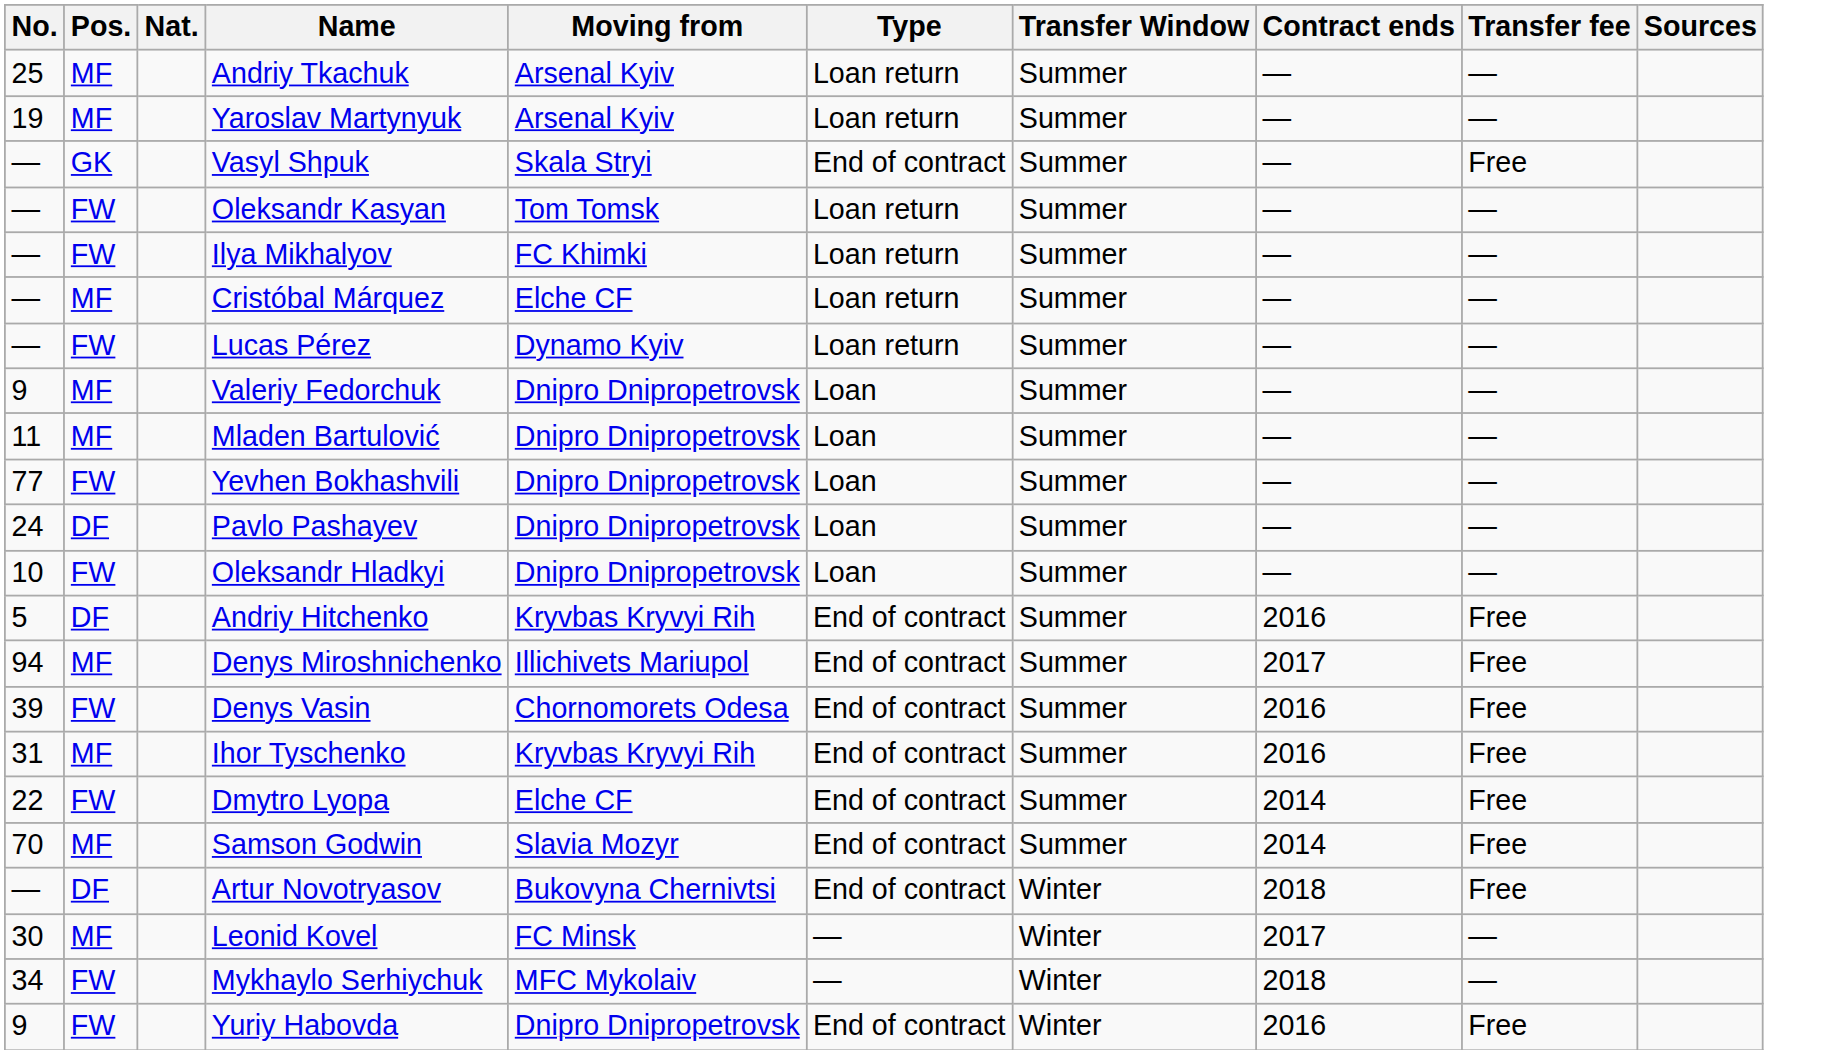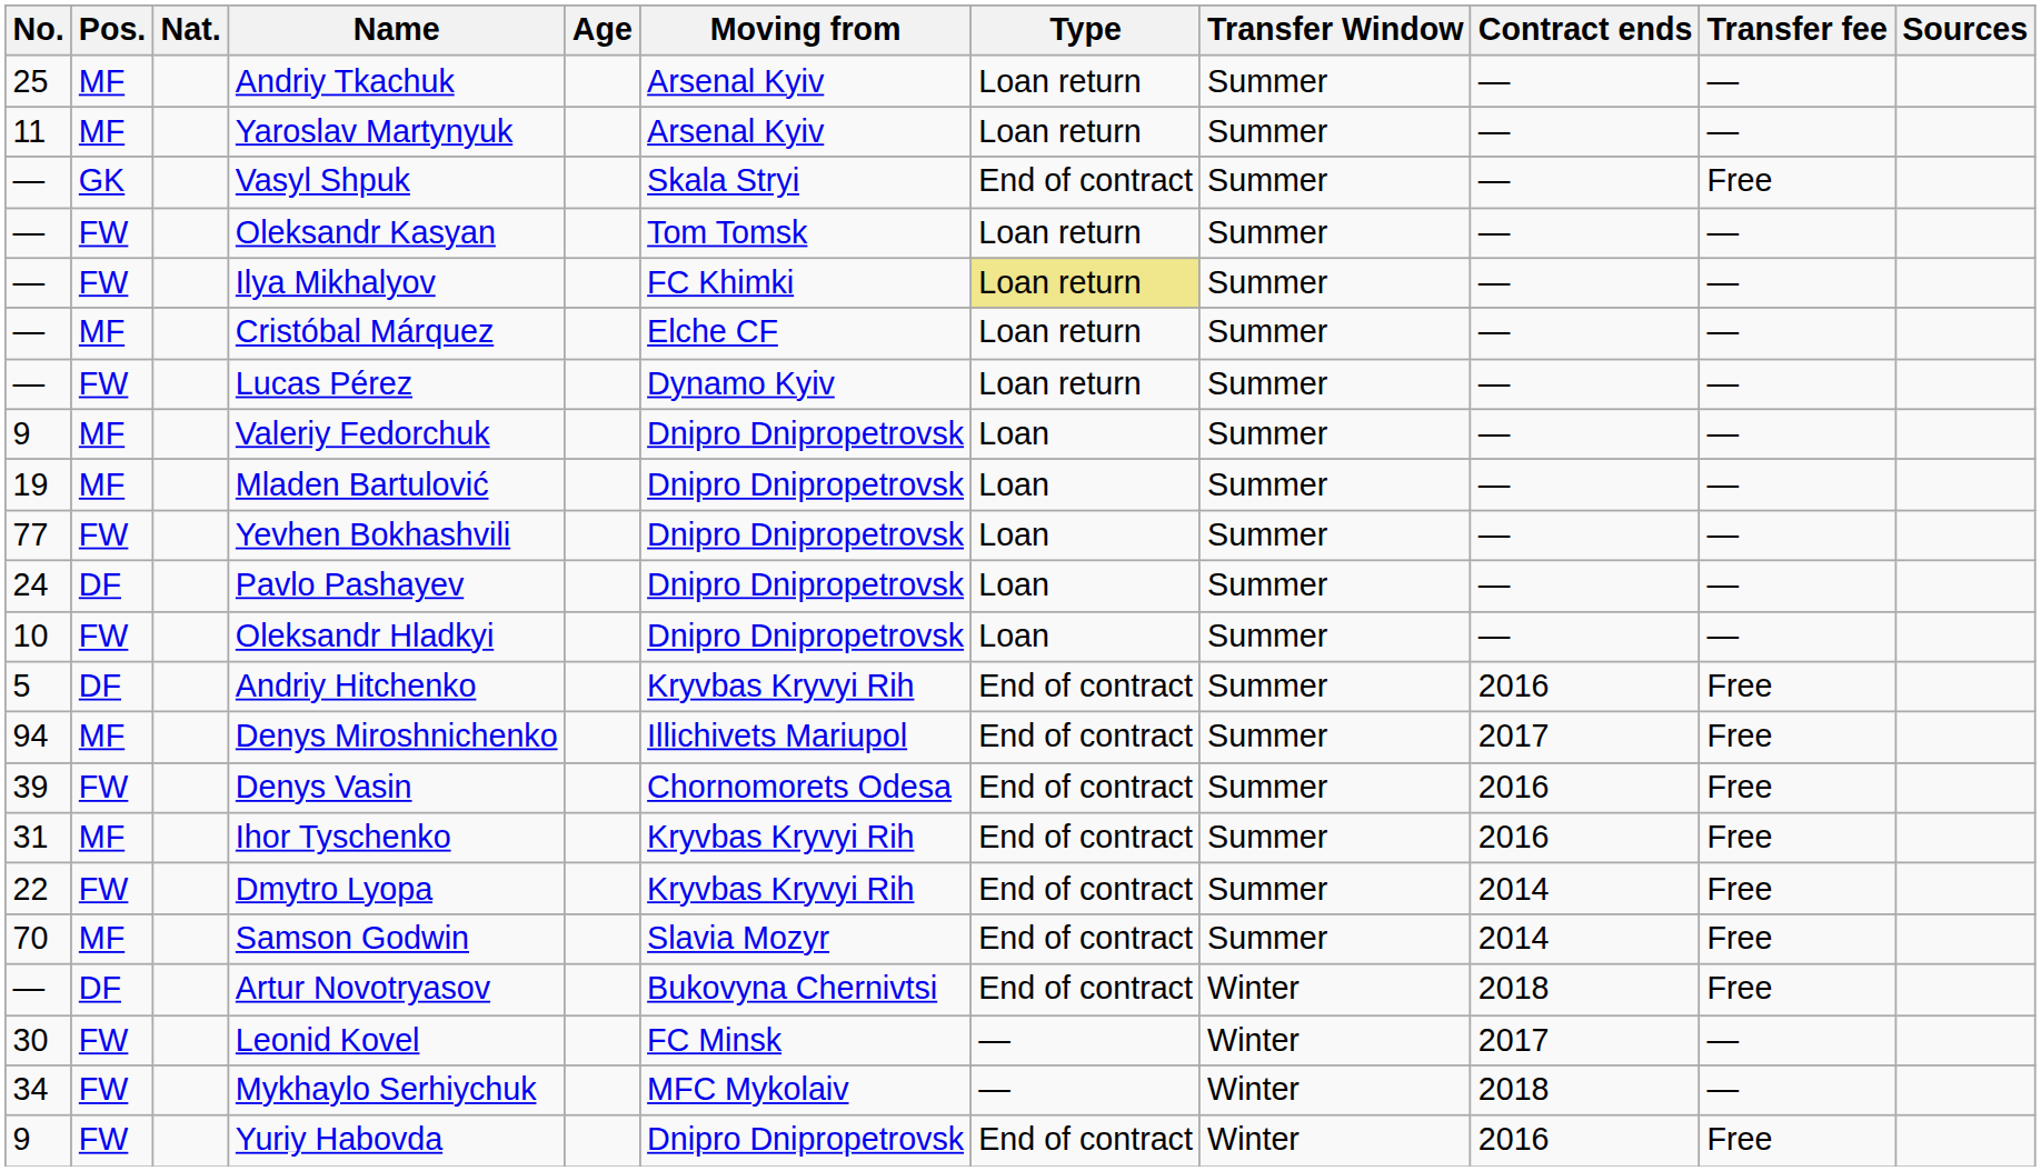 <table class="wikitable">
 <tr>
 <th>No.</th>
 <th>Pos.</th>
 <th>Nat.</th>
 <th>Name</th>
+<th>Age</th>
 <th>Moving from</th>
 <th>Type</th>
 <th>Transfer Window</th>
 <th>Contract ends</th>
 <th>Transfer fee</th>
 <th>Sources</th>
 </tr>
 <tr>
 <td>25</td>
 <td><a href='#'>MF</a></td>
 <td></td>
 <td><a href='#'>Andriy Tkachuk</a></td>
+<td></td>
 <td><a href='#'>Arsenal Kyiv</a></td>
 <td>Loan return</td>
 <td>Summer</td>
 <td>—</td>
 <td>—</td>
 <td></td>
 </tr>
 <tr>
-<td>19</td>
+<td>11</td>
 <td><a href='#'>MF</a></td>
 <td></td>
 <td><a href='#'>Yaroslav Martynyuk</a></td>
+<td></td>
 <td><a href='#'>Arsenal Kyiv</a></td>
 <td>Loan return</td>
 <td>Summer</td>
 <td>—</td>
 <td>—</td>
 <td></td>
 </tr>
 <tr>
 <td>—</td>
 <td><a href='#'>GK</a></td>
 <td></td>
 <td><a href='#'>Vasyl Shpuk</a></td>
+<td></td>
 <td><a href='#'>Skala Stryi</a></td>
 <td>End of contract</td>
 <td>Summer</td>
 <td>—</td>
 <td>Free</td>
 <td></td>
 </tr>
 <tr>
 <td>—</td>
 <td><a href='#'>FW</a></td>
 <td></td>
 <td><a href='#'>Oleksandr Kasyan</a></td>
+<td></td>
 <td> <a href='#'>Tom Tomsk</a></td>
 <td>Loan return</td>
 <td>Summer</td>
 <td>—</td>
 <td>—</td>
 <td></td>
 </tr>
 <tr>
 <td>—</td>
 <td><a href='#'>FW</a></td>
 <td></td>
 <td><a href='#'>Ilya Mikhalyov</a></td>
+<td></td>
 <td> <a href='#'>FC Khimki</a></td>
-<td>Loan return</td>
+<td style="background: khaki;">Loan return</td>
 <td>Summer</td>
 <td>—</td>
 <td>—</td>
 <td></td>
 </tr>
 <tr>
 <td>—</td>
 <td><a href='#'>MF</a></td>
 <td></td>
 <td><a href='#'>Cristóbal Márquez</a></td>
+<td></td>
 <td> <a href='#'>Elche CF</a></td>
 <td>Loan return</td>
 <td>Summer</td>
 <td>—</td>
 <td>—</td>
 <td></td>
 </tr>
 <tr>
 <td>—</td>
 <td><a href='#'>FW</a></td>
 <td></td>
 <td><a href='#'>Lucas Pérez</a></td>
+<td></td>
 <td><a href='#'>Dynamo Kyiv</a></td>
 <td>Loan return</td>
 <td>Summer</td>
 <td>—</td>
 <td>—</td>
 <td></td>
 </tr>
 <tr>
 <td>9</td>
 <td><a href='#'>MF</a></td>
 <td></td>
 <td><a href='#'>Valeriy Fedorchuk</a></td>
+<td></td>
 <td><a href='#'>Dnipro Dnipropetrovsk</a></td>
 <td>Loan</td>
 <td>Summer</td>
 <td>—</td>
 <td>—</td>
 <td></td>
 </tr>
 <tr>
-<td>11</td>
+<td>19</td>
 <td><a href='#'>MF</a></td>
 <td></td>
 <td><a href='#'>Mladen Bartulović</a></td>
+<td></td>
 <td><a href='#'>Dnipro Dnipropetrovsk</a></td>
 <td>Loan</td>
 <td>Summer</td>
 <td>—</td>
 <td>—</td>
 <td></td>
 </tr>
 <tr>
 <td>77</td>
 <td><a href='#'>FW</a></td>
 <td></td>
 <td><a href='#'>Yevhen Bokhashvili</a></td>
+<td></td>
 <td><a href='#'>Dnipro Dnipropetrovsk</a></td>
 <td>Loan</td>
 <td>Summer</td>
 <td>—</td>
 <td>—</td>
 <td></td>
 </tr>
 <tr>
 <td>24</td>
 <td><a href='#'>DF</a></td>
 <td></td>
 <td><a href='#'>Pavlo Pashayev</a></td>
+<td></td>
 <td><a href='#'>Dnipro Dnipropetrovsk</a></td>
 <td>Loan</td>
 <td>Summer</td>
 <td>—</td>
 <td>—</td>
 <td></td>
 </tr>
 <tr>
 <td>10</td>
 <td><a href='#'>FW</a></td>
 <td></td>
 <td><a href='#'>Oleksandr Hladkyi</a></td>
+<td></td>
 <td><a href='#'>Dnipro Dnipropetrovsk</a></td>
 <td>Loan</td>
 <td>Summer</td>
 <td>—</td>
 <td>—</td>
 <td></td>
 </tr>
 <tr>
 <td>5</td>
 <td><a href='#'>DF</a></td>
 <td></td>
 <td><a href='#'>Andriy Hitchenko</a></td>
+<td></td>
 <td><a href='#'>Kryvbas Kryvyi Rih</a></td>
 <td>End of contract</td>
 <td>Summer</td>
 <td>2016</td>
 <td>Free</td>
 <td></td>
 </tr>
 <tr>
 <td>94</td>
 <td><a href='#'>MF</a></td>
 <td></td>
 <td><a href='#'>Denys Miroshnichenko</a></td>
+<td></td>
 <td><a href='#'>Illichivets Mariupol</a></td>
 <td>End of contract</td>
 <td>Summer</td>
 <td>2017</td>
 <td>Free</td>
 <td></td>
 </tr>
 <tr>
 <td>39</td>
 <td><a href='#'>FW</a></td>
 <td></td>
 <td><a href='#'>Denys Vasin</a></td>
+<td></td>
 <td><a href='#'>Chornomorets Odesa</a></td>
 <td>End of contract</td>
 <td>Summer</td>
 <td>2016</td>
 <td>Free</td>
 <td></td>
 </tr>
 <tr>
 <td>31</td>
 <td><a href='#'>MF</a></td>
 <td></td>
 <td><a href='#'>Ihor Tyschenko</a></td>
+<td></td>
 <td><a href='#'>Kryvbas Kryvyi Rih</a></td>
 <td>End of contract</td>
 <td>Summer</td>
 <td>2016</td>
 <td>Free</td>
 <td></td>
 </tr>
 <tr>
 <td>22</td>
 <td><a href='#'>FW</a></td>
 <td></td>
 <td><a href='#'>Dmytro Lyopa</a></td>
-<td> <a href='#'>Elche CF</a></td>
+<td></td>
+<td><a href='#'>Kryvbas Kryvyi Rih</a></td>
 <td>End of contract</td>
 <td>Summer</td>
 <td>2014</td>
 <td>Free</td>
 <td></td>
 </tr>
 <tr>
 <td>70</td>
 <td><a href='#'>MF</a></td>
 <td></td>
 <td><a href='#'>Samson Godwin</a></td>
+<td></td>
 <td> <a href='#'>Slavia Mozyr</a></td>
 <td>End of contract</td>
 <td>Summer</td>
 <td>2014</td>
 <td>Free</td>
 <td></td>
 </tr>
 <tr>
 <td>—</td>
 <td><a href='#'>DF</a></td>
 <td></td>
 <td><a href='#'>Artur Novotryasov</a></td>
+<td></td>
 <td><a href='#'>Bukovyna Chernivtsi</a></td>
 <td>End of contract</td>
 <td>Winter</td>
 <td>2018</td>
 <td>Free</td>
 <td></td>
 </tr>
 <tr>
 <td>30</td>
-<td><a href='#'>MF</a></td>
+<td><a href='#'>FW</a></td>
 <td></td>
 <td><a href='#'>Leonid Kovel</a></td>
+<td></td>
 <td> <a href='#'>FC Minsk</a></td>
 <td>—</td>
 <td>Winter</td>
 <td>2017</td>
 <td>—</td>
 <td></td>
 </tr>
 <tr>
 <td>34</td>
 <td><a href='#'>FW</a></td>
 <td></td>
 <td><a href='#'>Mykhaylo Serhiychuk</a></td>
+<td></td>
 <td><a href='#'>MFC Mykolaiv</a></td>
 <td>—</td>
 <td>Winter</td>
 <td>2018</td>
 <td>—</td>
 <td></td>
 </tr>
 <tr>
 <td>9</td>
 <td><a href='#'>FW</a></td>
 <td></td>
 <td><a href='#'>Yuriy Habovda</a></td>
+<td></td>
 <td><a href='#'>Dnipro Dnipropetrovsk</a></td>
 <td>End of contract</td>
 <td>Winter</td>
 <td>2016</td>
 <td>Free</td>
 <td></td>
 </tr>
 </table>
